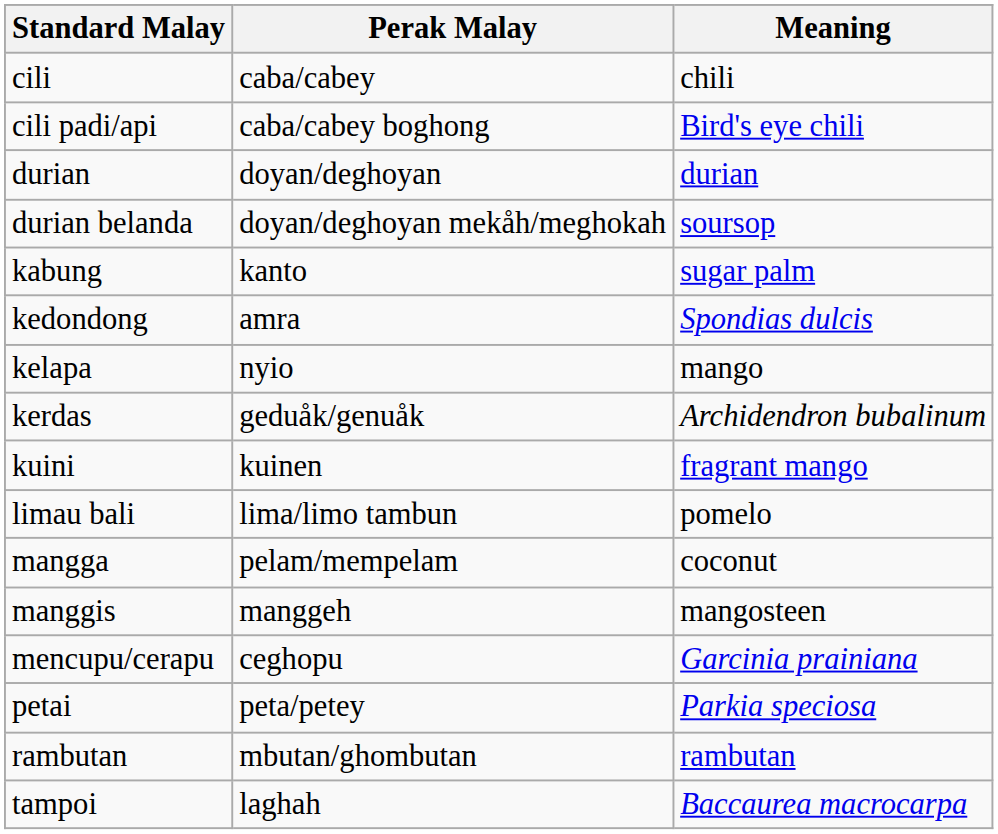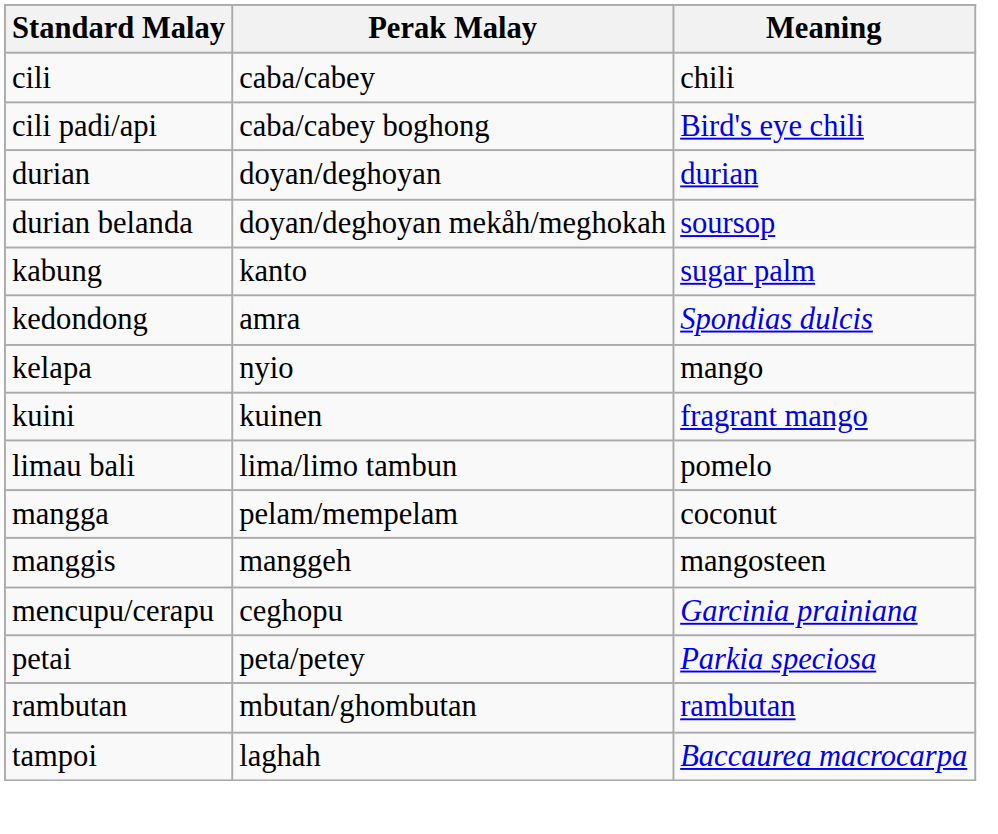 <table class="wikitable">
 <tr>
 <th style="text-align: center;">Standard Malay</th>
 <th style="text-align: center;">Perak Malay</th>
 <th style="text-align: center;">Meaning</th>
 </tr>
 <tr>
 <td>cili</td>
 <td>caba/cabey</td>
 <td>chili</td>
 </tr>
 <tr>
 <td>cili padi/api</td>
 <td>caba/cabey boghong</td>
 <td><a href='#'>Bird's eye chili</a></td>
 </tr>
 <tr>
 <td>durian</td>
 <td>doyan/deghoyan</td>
 <td><a href='#'>durian</a></td>
 </tr>
 <tr>
 <td>durian belanda</td>
 <td>doyan/deghoyan mekåh/meghokah</td>
 <td><a href='#'>soursop</a></td>
 </tr>
 <tr>
 <td>kabung</td>
 <td>kanto</td>
 <td><a href='#'>sugar palm</a></td>
 </tr>
 <tr>
 <td>kedondong</td>
 <td>amra</td>
 <td><em><a href='#'>Spondias dulcis</a></em></td>
 </tr>
 <tr>
 <td>kelapa</td>
 <td>nyio</td>
 <td>mango</td>
 </tr>
 <tr>
-<td>kerdas</td>
-<td>geduåk/genuåk</td>
-<td><em>Archidendron bubalinum</em></td>
-</tr>
-<tr>
 <td>kuini</td>
 <td>kuinen</td>
 <td><a href='#'>fragrant mango</a></td>
 </tr>
 <tr>
 <td>limau bali</td>
 <td>lima/limo tambun</td>
 <td>pomelo</td>
 </tr>
 <tr>
 <td>mangga</td>
 <td>pelam/mempelam</td>
 <td>coconut</td>
 </tr>
 <tr>
 <td>manggis</td>
 <td>manggeh</td>
 <td>mangosteen</td>
 </tr>
 <tr>
 <td>mencupu/cerapu</td>
 <td>ceghopu</td>
 <td><em><a href='#'>Garcinia prainiana</a></em></td>
 </tr>
 <tr>
 <td>petai</td>
 <td>peta/petey</td>
 <td><em><a href='#'>Parkia speciosa</a></em></td>
 </tr>
 <tr>
 <td>rambutan</td>
 <td>mbutan/ghombutan</td>
 <td><a href='#'>rambutan</a></td>
 </tr>
 <tr>
 <td>tampoi</td>
 <td>laghah</td>
 <td><em><a href='#'>Baccaurea macrocarpa</a></em></td>
 </tr>
 </table>
